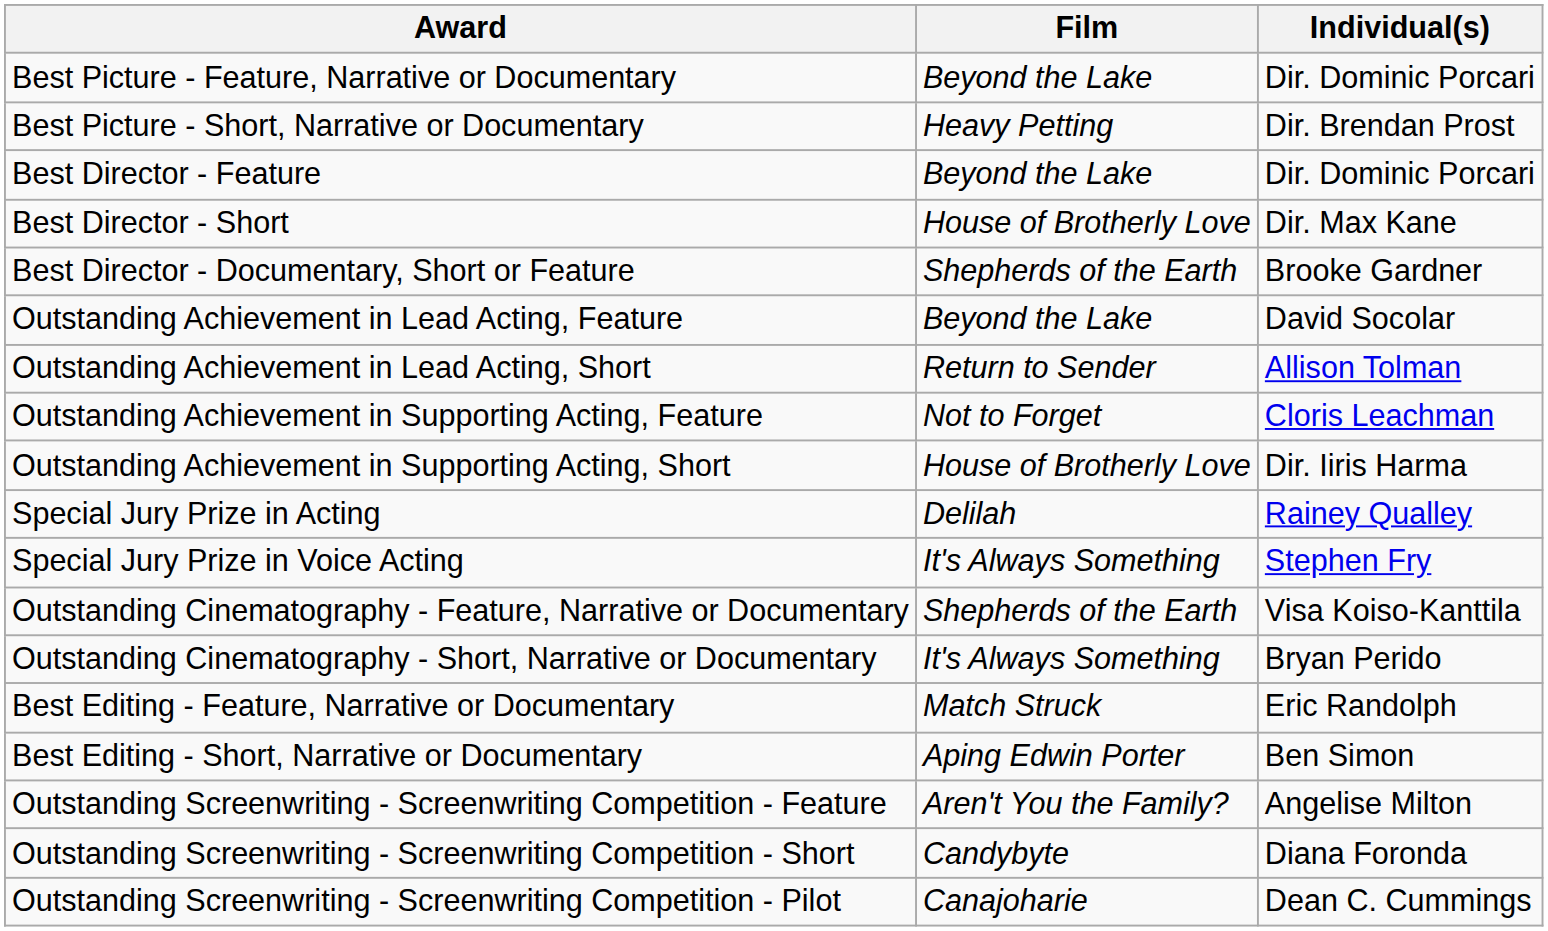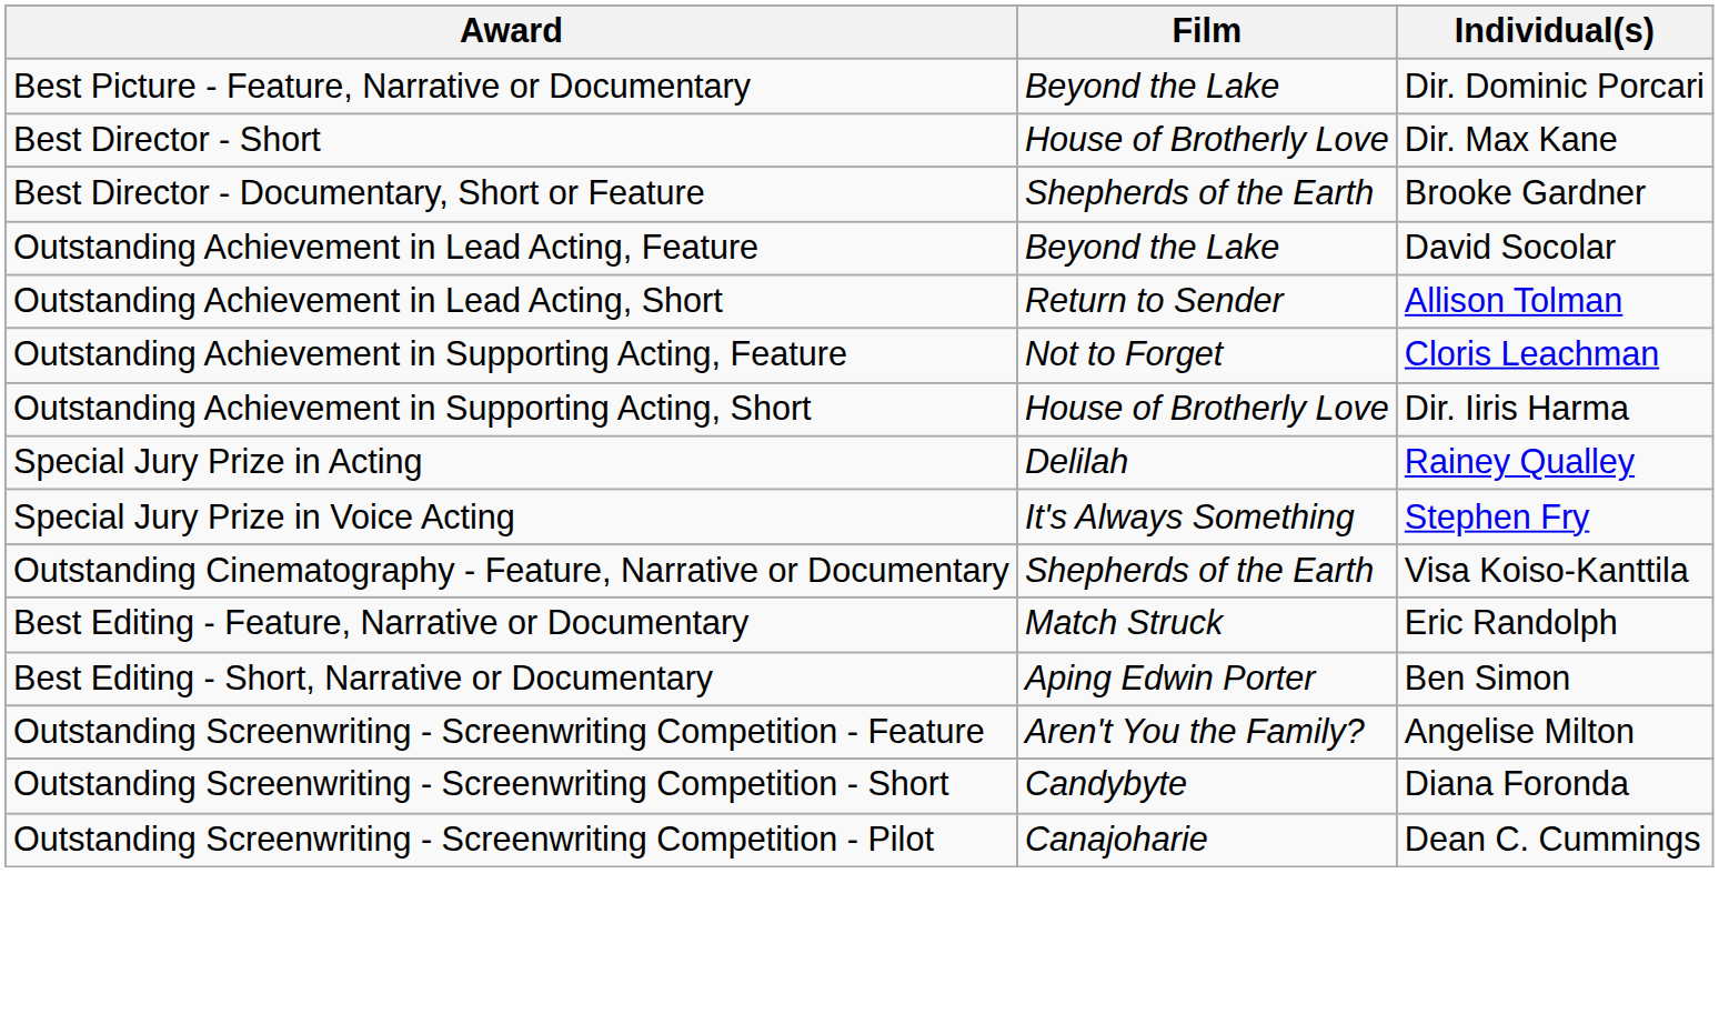 <table class="wikitable">
 <tr>
 <th>Award</th>
 <th>Film</th>
 <th>Individual(s)</th>
 </tr>
 <tr>
 <td>Best Picture - Feature, Narrative or Documentary</td>
-<td><em>Beyond the Lake</em></td>
-<td>Dir. Dominic Porcari</td>
-</tr>
-<tr>
-<td>Best Picture - Short, Narrative or Documentary</td>
-<td><em>Heavy Petting</em></td>
-<td>Dir. Brendan Prost</td>
-</tr>
-<tr>
-<td>Best Director - Feature</td>
 <td><em>Beyond the Lake</em></td>
 <td>Dir. Dominic Porcari</td>
 </tr>
 <tr>
 <td>Best Director - Short</td>
 <td><em>House of Brotherly Love</em></td>
 <td>Dir. Max Kane</td>
 </tr>
 <tr>
 <td>Best Director - Documentary, Short or Feature</td>
 <td><em>Shepherds of the Earth</em></td>
 <td>Brooke Gardner</td>
 </tr>
 <tr>
 <td>Outstanding Achievement in Lead Acting, Feature</td>
 <td><em>Beyond the Lake</em></td>
 <td>David Socolar</td>
 </tr>
 <tr>
 <td>Outstanding Achievement in Lead Acting, Short</td>
 <td><em>Return to Sender</em></td>
 <td><a href='#'>Allison Tolman</a></td>
 </tr>
 <tr>
 <td>Outstanding Achievement in Supporting Acting, Feature</td>
 <td><em>Not to Forget</em></td>
 <td><a href='#'>Cloris Leachman</a></td>
 </tr>
 <tr>
 <td>Outstanding Achievement in Supporting Acting, Short</td>
 <td><em>House of Brotherly Love</em></td>
 <td>Dir. Iiris Harma</td>
 </tr>
 <tr>
 <td>Special Jury Prize in Acting</td>
 <td><em>Delilah</em></td>
 <td><a href='#'>Rainey Qualley</a></td>
 </tr>
 <tr>
 <td>Special Jury Prize in Voice Acting</td>
 <td><em>It's Always Something</em></td>
 <td><a href='#'>Stephen Fry</a></td>
 </tr>
 <tr>
 <td>Outstanding Cinematography - Feature, Narrative or Documentary</td>
 <td><em>Shepherds of the Earth</em></td>
 <td>Visa Koiso-Kanttila</td>
 </tr>
 <tr>
-<td>Outstanding Cinematography - Short, Narrative or Documentary</td>
-<td><em>It's Always Something</em></td>
-<td>Bryan Perido</td>
-</tr>
-<tr>
 <td>Best Editing - Feature, Narrative or Documentary</td>
 <td><em>Match Struck</em></td>
 <td>Eric Randolph</td>
 </tr>
 <tr>
 <td>Best Editing - Short, Narrative or Documentary</td>
 <td><em>Aping Edwin Porter</em></td>
 <td>Ben Simon</td>
 </tr>
 <tr>
 <td>Outstanding Screenwriting - Screenwriting Competition - Feature</td>
 <td><em>Aren't You the Family?</em></td>
 <td>Angelise Milton</td>
 </tr>
 <tr>
 <td>Outstanding Screenwriting - Screenwriting Competition - Short</td>
 <td><em>Candybyte</em></td>
 <td>Diana Foronda</td>
 </tr>
 <tr>
 <td>Outstanding Screenwriting - Screenwriting Competition - Pilot</td>
 <td><em>Canajoharie</em></td>
 <td>Dean C. Cummings</td>
 </tr>
 </table>
